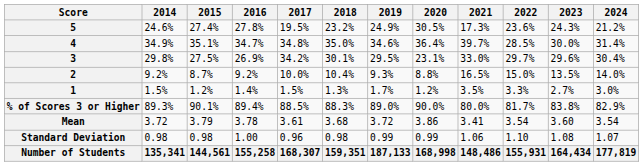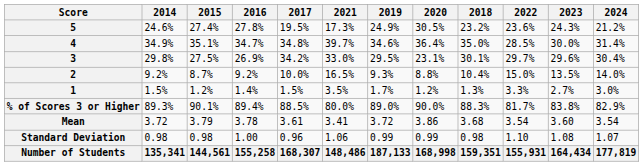 <table class="wikitable">
 <tr>
 <th>Score</th>
 <th>2014</th>
 <th>2015</th>
 <th>2016</th>
 <th>2017</th>
-<th>2018</th>
+<th>2021</th>
 <th>2019</th>
 <th>2020</th>
-<th>2021</th>
+<th>2018</th>
 <th>2022</th>
 <th>2023</th>
 <th>2024</th>
 </tr>
 <tr>
 <th>5</th>
 <td>24.6%</td>
 <td>27.4%</td>
 <td>27.8%</td>
 <td>19.5%</td>
-<td>23.2%</td>
+<td>17.3%</td>
 <td>24.9%</td>
 <td>30.5%</td>
-<td>17.3%</td>
+<td>23.2%</td>
 <td>23.6%</td>
 <td>24.3%</td>
 <td>21.2%</td>
 </tr>
 <tr>
 <th>4</th>
 <td>34.9%</td>
 <td>35.1%</td>
 <td>34.7%</td>
 <td>34.8%</td>
-<td>35.0%</td>
+<td>39.7%</td>
 <td>34.6%</td>
 <td>36.4%</td>
-<td>39.7%</td>
+<td>35.0%</td>
 <td>28.5%</td>
 <td>30.0%</td>
 <td>31.4%</td>
 </tr>
 <tr>
 <th>3</th>
 <td>29.8%</td>
 <td>27.5%</td>
 <td>26.9%</td>
 <td>34.2%</td>
-<td>30.1%</td>
+<td>33.0%</td>
 <td>29.5%</td>
 <td>23.1%</td>
-<td>33.0%</td>
+<td>30.1%</td>
 <td>29.7%</td>
 <td>29.6%</td>
 <td>30.4%</td>
 </tr>
 <tr>
 <th>2</th>
 <td>9.2%</td>
 <td>8.7%</td>
 <td>9.2%</td>
 <td>10.0%</td>
-<td>10.4%</td>
+<td>16.5%</td>
 <td>9.3%</td>
 <td>8.8%</td>
-<td>16.5%</td>
+<td>10.4%</td>
 <td>15.0%</td>
 <td>13.5%</td>
 <td>14.0%</td>
 </tr>
 <tr>
 <th>1</th>
 <td>1.5%</td>
 <td>1.2%</td>
 <td>1.4%</td>
 <td>1.5%</td>
-<td>1.3%</td>
+<td>3.5%</td>
 <td>1.7%</td>
 <td>1.2%</td>
-<td>3.5%</td>
+<td>1.3%</td>
 <td>3.3%</td>
 <td>2.7%</td>
 <td>3.0%</td>
 </tr>
 <tr>
 <th>% of Scores 3 or Higher</th>
 <td>89.3%</td>
 <td>90.1%</td>
 <td>89.4%</td>
 <td>88.5%</td>
-<td>88.3%</td>
+<td>80.0%</td>
 <td>89.0%</td>
 <td>90.0%</td>
-<td>80.0%</td>
+<td>88.3%</td>
 <td>81.7%</td>
 <td>83.8%</td>
 <td>82.9%</td>
 </tr>
 <tr>
 <th>Mean</th>
 <td>3.72</td>
 <td>3.79</td>
 <td>3.78</td>
 <td>3.61</td>
-<td>3.68</td>
+<td>3.41</td>
 <td>3.72</td>
 <td>3.86</td>
-<td>3.41</td>
+<td>3.68</td>
 <td>3.54</td>
 <td>3.60</td>
 <td>3.54</td>
 </tr>
 <tr>
 <th>Standard Deviation</th>
 <td>0.98</td>
 <td>0.98</td>
 <td>1.00</td>
 <td>0.96</td>
-<td>0.98</td>
+<td>1.06</td>
 <td>0.99</td>
 <td>0.99</td>
-<td>1.06</td>
+<td>0.98</td>
 <td>1.10</td>
 <td>1.08</td>
 <td>1.07</td>
 </tr>
 <tr>
 <th>Number of Students</th>
 <th>135,341</th>
 <th>144,561</th>
 <th>155,258</th>
 <th>168,307</th>
-<th>159,351</th>
+<th>148,486</th>
 <th>187,133</th>
 <th>168,998</th>
-<th>148,486</th>
+<th>159,351</th>
 <th>155,931</th>
 <th>164,434</th>
 <th>177,819</th>
 </tr>
 </table>
